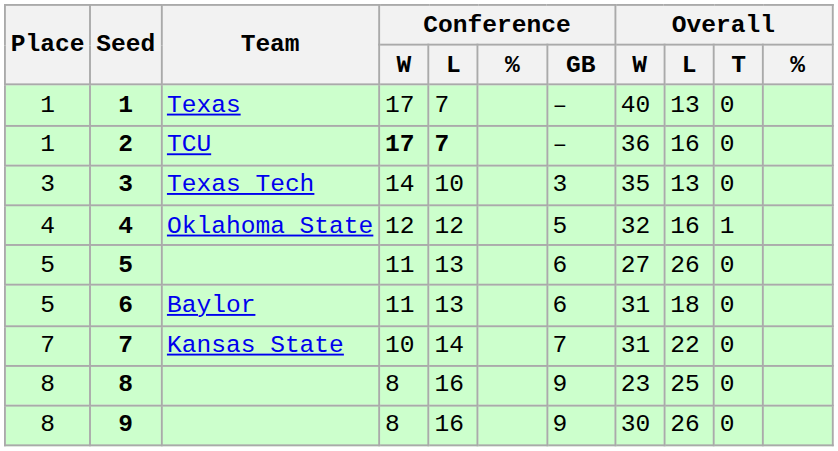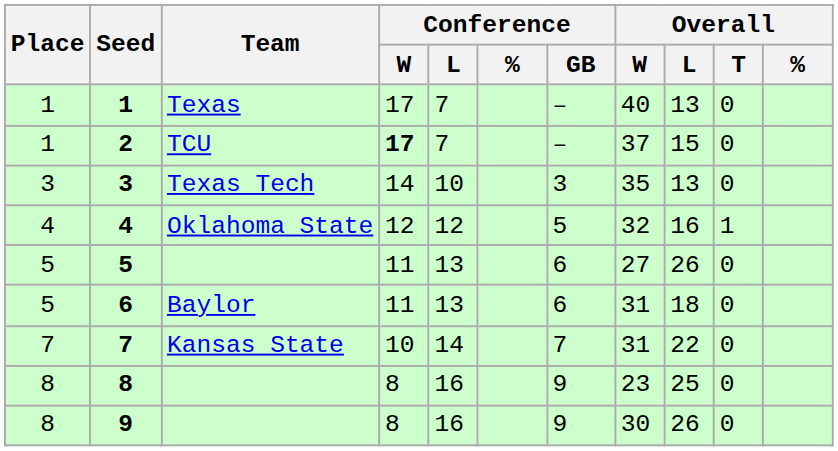 <table class="wikitable">
 <tr>
 <th rowspan ="2">Place</th>
 <th rowspan ="2">Seed</th>
 <th rowspan ="2">Team</th>
 <th colspan = "4">Conference</th>
 <th colspan = "4">Overall</th>
 </tr>
 <tr>
 <th scope="col" style="width: 20px;">W</th>
 <th scope="col" style="width: 20px;">L</th>
 <th scope="col" style="width: 30px;">%</th>
 <th scope="col" style="width: 30px;">GB</th>
 <th scope="col" style="width: 20px;">W</th>
 <th scope="col" style="width: 20px;">L</th>
 <th scope="col" style="width: 20px;">T</th>
 <th scope="col" style="width: 30px;">%</th>
 </tr>
 <tr bgcolor=#ccffcc>
 <td style="text-align:center;">1</td>
 <td style="text-align:center;"><strong>1</strong></td>
 <td><a href='#'>Texas</a></td>
 <td>17</td>
 <td>7</td>
 <td></td>
 <td>–</td>
 <td>40</td>
 <td>13</td>
 <td>0</td>
 <td></td>
 </tr>
 <tr bgcolor=#ccffcc>
 <td style="text-align:center;">1</td>
 <td style="text-align:center;"><strong>2</strong></td>
 <td><a href='#'>TCU</a></td>
 <td><strong>17</strong></td>
-<td><strong>7</strong></td>
+<td>7</td>
 <td></td>
 <td>–</td>
-<td>36</td>
-<td>16</td>
+<td>37</td>
+<td>15</td>
 <td>0</td>
 <td></td>
 </tr>
 <tr bgcolor=#ccffcc>
 <td style="text-align:center;">3</td>
 <td style="text-align:center;"><strong>3</strong></td>
 <td><a href='#'>Texas Tech</a></td>
 <td>14</td>
 <td>10</td>
 <td></td>
 <td>3</td>
 <td>35</td>
 <td>13</td>
 <td>0</td>
 <td></td>
 </tr>
 <tr bgcolor=#ccffcc>
 <td style="text-align:center;">4</td>
 <td style="text-align:center;"><strong>4</strong></td>
 <td><a href='#'>Oklahoma State</a></td>
 <td>12</td>
 <td>12</td>
 <td></td>
 <td>5</td>
 <td>32</td>
 <td>16</td>
 <td>1</td>
 <td></td>
 </tr>
 <tr bgcolor=#ccffcc>
 <td style="text-align:center;">5</td>
 <td style="text-align:center;"><strong>5</strong></td>
 <td></td>
 <td>11</td>
 <td>13</td>
 <td></td>
 <td>6</td>
 <td>27</td>
 <td>26</td>
 <td>0</td>
 <td></td>
 </tr>
 <tr bgcolor=#ccffcc>
 <td style="text-align:center;">5</td>
 <td style="text-align:center;"><strong>6</strong></td>
 <td><a href='#'>Baylor</a></td>
 <td>11</td>
 <td>13</td>
 <td></td>
 <td>6</td>
 <td>31</td>
 <td>18</td>
 <td>0</td>
 <td></td>
 </tr>
 <tr bgcolor=#ccffcc>
 <td style="text-align:center;">7</td>
 <td style="text-align:center;"><strong>7</strong></td>
 <td><a href='#'>Kansas State</a></td>
 <td>10</td>
 <td>14</td>
 <td></td>
 <td>7</td>
 <td>31</td>
 <td>22</td>
 <td>0</td>
 <td></td>
 </tr>
 <tr bgcolor=#ccffcc>
 <td style="text-align:center;">8</td>
 <td style="text-align:center;"><strong>8</strong></td>
 <td></td>
 <td>8</td>
 <td>16</td>
 <td></td>
 <td>9</td>
 <td>23</td>
 <td>25</td>
 <td>0</td>
 <td></td>
 </tr>
 <tr bgcolor=#ccffcc>
 <td style="text-align:center;">8</td>
 <td style="text-align:center;"><strong>9</strong></td>
 <td></td>
 <td>8</td>
 <td>16</td>
 <td></td>
 <td>9</td>
 <td>30</td>
 <td>26</td>
 <td>0</td>
 <td></td>
 </tr>
 </table>
